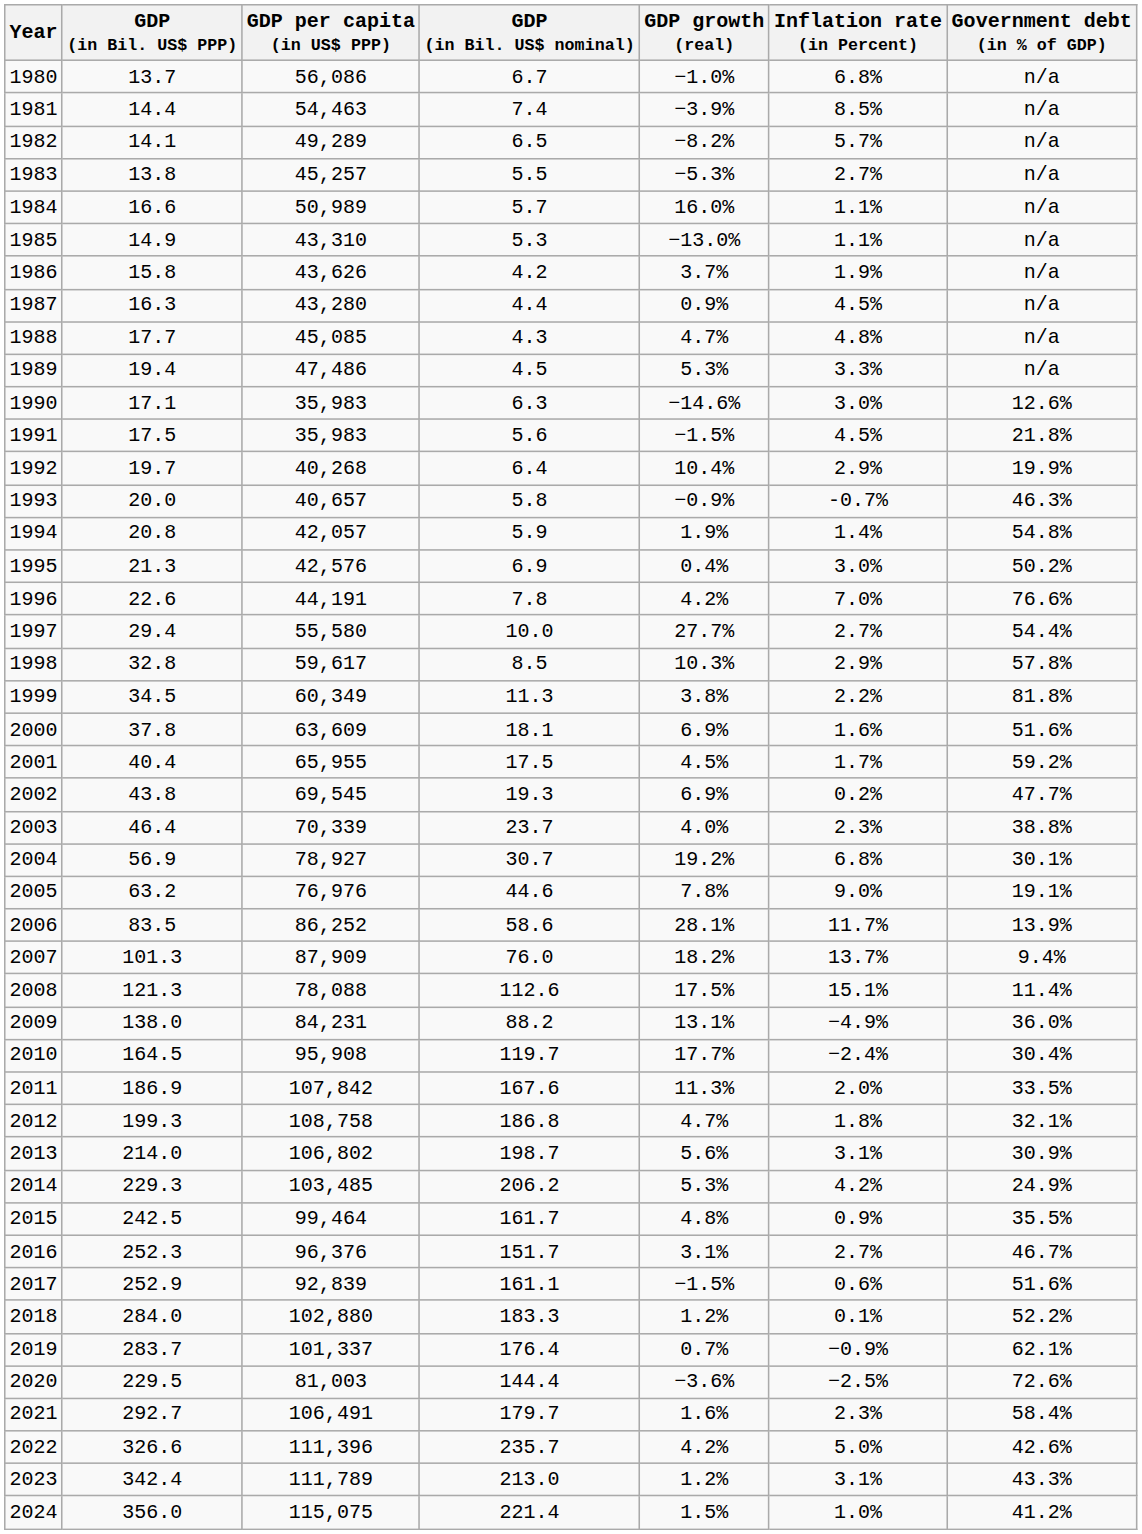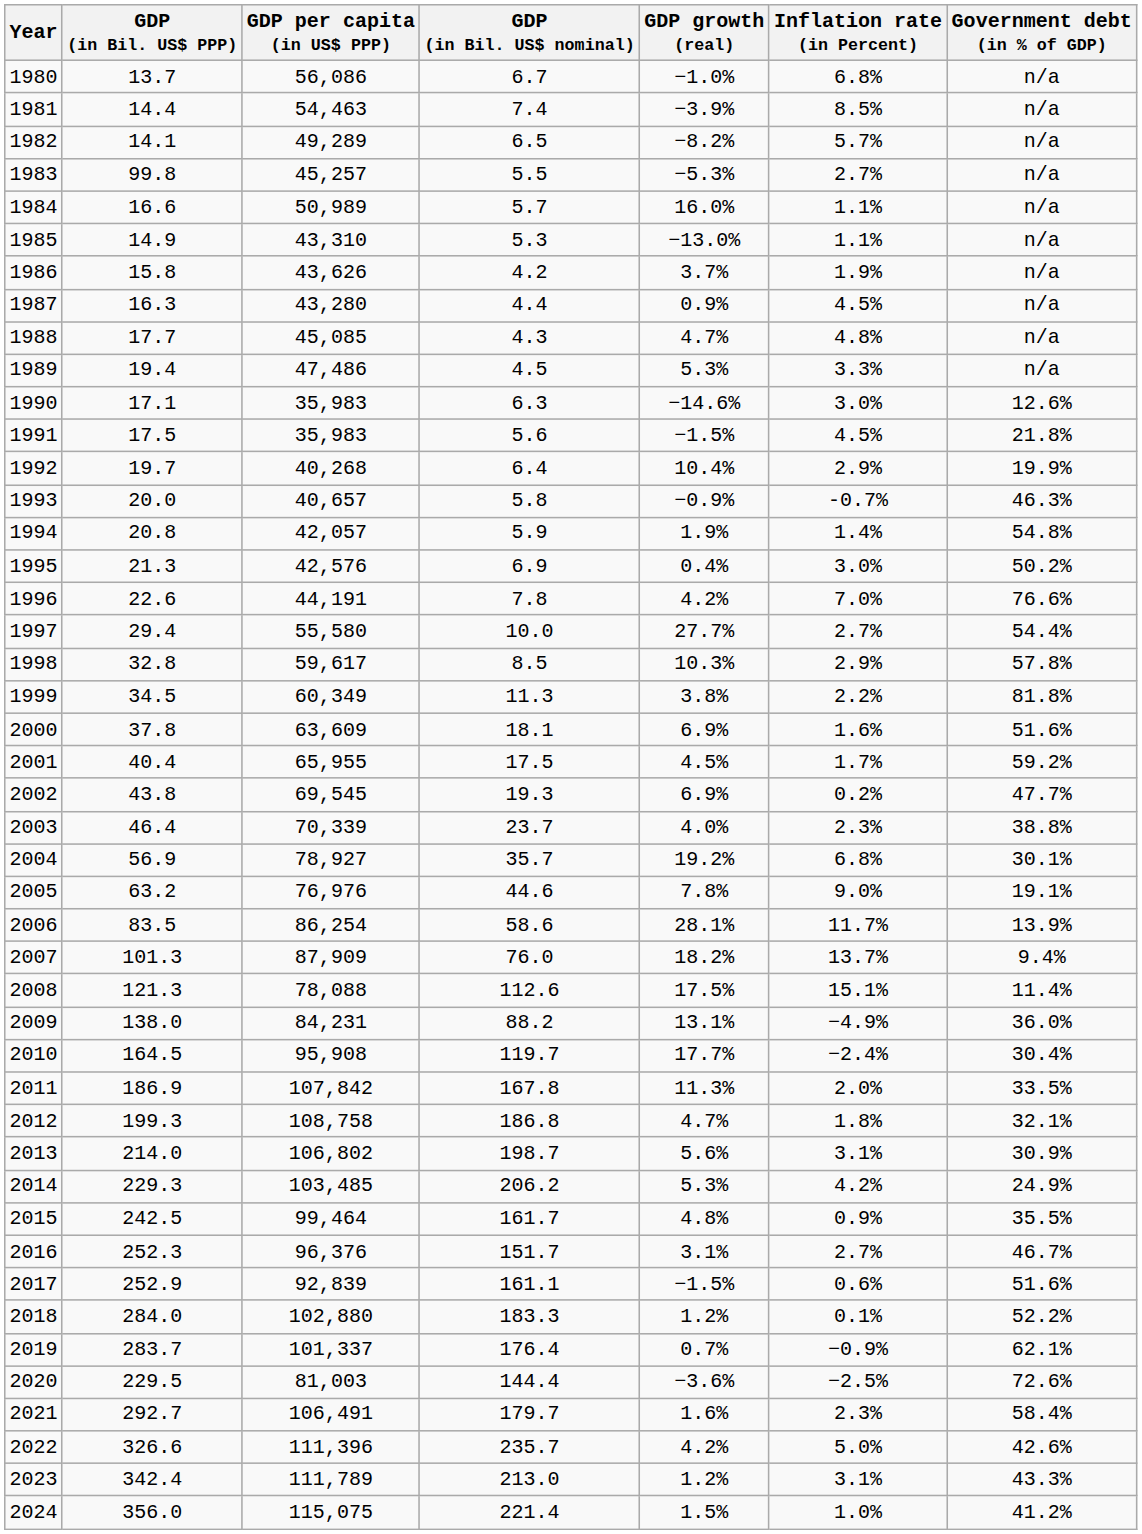 <table class="wikitable" style="text-align:center;">
 <tr>
 <th>Year</th>
 <th>GDP<br><small>(in Bil. US$ PPP)</small></th>
 <th>GDP per capita<br><small>(in US$ PPP)</small></th>
 <th>GDP<br><small>(in Bil. US$ nominal)</small></th>
 <th>GDP growth<br><small>(real)</small></th>
 <th>Inflation rate<br><small>(in Percent)</small></th>
 <th>Government debt<br><small>(in % of GDP)</small></th>
 </tr>
 <tr>
 <td>1980</td>
 <td>13.7</td>
 <td>56,086</td>
 <td>6.7</td>
 <td>−1.0%</td>
 <td>6.8%</td>
 <td>n/a</td>
 </tr>
 <tr>
 <td>1981</td>
 <td>14.4</td>
 <td>54,463</td>
 <td>7.4</td>
 <td>−3.9%</td>
 <td>8.5%</td>
 <td>n/a</td>
 </tr>
 <tr>
 <td>1982</td>
 <td>14.1</td>
 <td>49,289</td>
 <td>6.5</td>
 <td>−8.2%</td>
 <td>5.7%</td>
 <td>n/a</td>
 </tr>
 <tr>
 <td>1983</td>
-<td>13.8</td>
+<td>99.8</td>
 <td>45,257</td>
 <td>5.5</td>
 <td>−5.3%</td>
 <td>2.7%</td>
 <td>n/a</td>
 </tr>
 <tr>
 <td>1984</td>
 <td>16.6</td>
 <td>50,989</td>
 <td>5.7</td>
 <td>16.0%</td>
 <td>1.1%</td>
 <td>n/a</td>
 </tr>
 <tr>
 <td>1985</td>
 <td>14.9</td>
 <td>43,310</td>
 <td>5.3</td>
 <td>−13.0%</td>
 <td>1.1%</td>
 <td>n/a</td>
 </tr>
 <tr>
 <td>1986</td>
 <td>15.8</td>
 <td>43,626</td>
 <td>4.2</td>
 <td>3.7%</td>
 <td>1.9%</td>
 <td>n/a</td>
 </tr>
 <tr>
 <td>1987</td>
 <td>16.3</td>
 <td>43,280</td>
 <td>4.4</td>
 <td>0.9%</td>
 <td>4.5%</td>
 <td>n/a</td>
 </tr>
 <tr>
 <td>1988</td>
 <td>17.7</td>
 <td>45,085</td>
 <td>4.3</td>
 <td>4.7%</td>
 <td>4.8%</td>
 <td>n/a</td>
 </tr>
 <tr>
 <td>1989</td>
 <td>19.4</td>
 <td>47,486</td>
 <td>4.5</td>
 <td>5.3%</td>
 <td>3.3%</td>
 <td>n/a</td>
 </tr>
 <tr>
 <td>1990</td>
 <td>17.1</td>
 <td>35,983</td>
 <td>6.3</td>
 <td>−14.6%</td>
 <td>3.0%</td>
 <td>12.6%</td>
 </tr>
 <tr>
 <td>1991</td>
 <td>17.5</td>
 <td>35,983</td>
 <td>5.6</td>
 <td>−1.5%</td>
 <td>4.5%</td>
 <td>21.8%</td>
 </tr>
 <tr>
 <td>1992</td>
 <td>19.7</td>
 <td>40,268</td>
 <td>6.4</td>
 <td>10.4%</td>
 <td>2.9%</td>
 <td>19.9%</td>
 </tr>
 <tr>
 <td>1993</td>
 <td>20.0</td>
 <td>40,657</td>
 <td>5.8</td>
 <td>−0.9%</td>
 <td>-0.7%</td>
 <td>46.3%</td>
 </tr>
 <tr>
 <td>1994</td>
 <td>20.8</td>
 <td>42,057</td>
 <td>5.9</td>
 <td>1.9%</td>
 <td>1.4%</td>
 <td>54.8%</td>
 </tr>
 <tr>
 <td>1995</td>
 <td>21.3</td>
 <td>42,576</td>
 <td>6.9</td>
 <td>0.4%</td>
 <td>3.0%</td>
 <td>50.2%</td>
 </tr>
 <tr>
 <td>1996</td>
 <td>22.6</td>
 <td>44,191</td>
 <td>7.8</td>
 <td>4.2%</td>
 <td>7.0%</td>
 <td>76.6%</td>
 </tr>
 <tr>
 <td>1997</td>
 <td>29.4</td>
 <td>55,580</td>
 <td>10.0</td>
 <td>27.7%</td>
 <td>2.7%</td>
 <td>54.4%</td>
 </tr>
 <tr>
 <td>1998</td>
 <td>32.8</td>
 <td>59,617</td>
 <td>8.5</td>
 <td>10.3%</td>
 <td>2.9%</td>
 <td>57.8%</td>
 </tr>
 <tr>
 <td>1999</td>
 <td>34.5</td>
 <td>60,349</td>
 <td>11.3</td>
 <td>3.8%</td>
 <td>2.2%</td>
 <td>81.8%</td>
 </tr>
 <tr>
 <td>2000</td>
 <td>37.8</td>
 <td>63,609</td>
 <td>18.1</td>
 <td>6.9%</td>
 <td>1.6%</td>
 <td>51.6%</td>
 </tr>
 <tr>
 <td>2001</td>
 <td>40.4</td>
 <td>65,955</td>
 <td>17.5</td>
 <td>4.5%</td>
 <td>1.7%</td>
 <td>59.2%</td>
 </tr>
 <tr>
 <td>2002</td>
 <td>43.8</td>
 <td>69,545</td>
 <td>19.3</td>
 <td>6.9%</td>
 <td>0.2%</td>
 <td>47.7%</td>
 </tr>
 <tr>
 <td>2003</td>
 <td>46.4</td>
 <td>70,339</td>
 <td>23.7</td>
 <td>4.0%</td>
 <td>2.3%</td>
 <td>38.8%</td>
 </tr>
 <tr>
 <td>2004</td>
 <td>56.9</td>
 <td>78,927</td>
-<td>30.7</td>
+<td>35.7</td>
 <td>19.2%</td>
 <td>6.8%</td>
 <td>30.1%</td>
 </tr>
 <tr>
 <td>2005</td>
 <td>63.2</td>
 <td>76,976</td>
 <td>44.6</td>
 <td>7.8%</td>
 <td>9.0%</td>
 <td>19.1%</td>
 </tr>
 <tr>
 <td>2006</td>
 <td>83.5</td>
-<td>86,252</td>
+<td>86,254</td>
 <td>58.6</td>
 <td>28.1%</td>
 <td>11.7%</td>
 <td>13.9%</td>
 </tr>
 <tr>
 <td>2007</td>
 <td>101.3</td>
 <td>87,909</td>
 <td>76.0</td>
 <td>18.2%</td>
 <td>13.7%</td>
 <td>9.4%</td>
 </tr>
 <tr>
 <td>2008</td>
 <td>121.3</td>
 <td>78,088</td>
 <td>112.6</td>
 <td>17.5%</td>
 <td>15.1%</td>
 <td>11.4%</td>
 </tr>
 <tr>
 <td>2009</td>
 <td>138.0</td>
 <td>84,231</td>
 <td>88.2</td>
 <td>13.1%</td>
 <td>−4.9%</td>
 <td>36.0%</td>
 </tr>
 <tr>
 <td>2010</td>
 <td>164.5</td>
 <td>95,908</td>
 <td>119.7</td>
 <td>17.7%</td>
 <td>−2.4%</td>
 <td>30.4%</td>
 </tr>
 <tr>
 <td>2011</td>
 <td>186.9</td>
 <td>107,842</td>
-<td>167.6</td>
+<td>167.8</td>
 <td>11.3%</td>
 <td>2.0%</td>
 <td>33.5%</td>
 </tr>
 <tr>
 <td>2012</td>
 <td>199.3</td>
 <td>108,758</td>
 <td>186.8</td>
 <td>4.7%</td>
 <td>1.8%</td>
 <td>32.1%</td>
 </tr>
 <tr>
 <td>2013</td>
 <td>214.0</td>
 <td>106,802</td>
 <td>198.7</td>
 <td>5.6%</td>
 <td>3.1%</td>
 <td>30.9%</td>
 </tr>
 <tr>
 <td>2014</td>
 <td>229.3</td>
 <td>103,485</td>
 <td>206.2</td>
 <td>5.3%</td>
 <td>4.2%</td>
 <td>24.9%</td>
 </tr>
 <tr>
 <td>2015</td>
 <td>242.5</td>
 <td>99,464</td>
 <td>161.7</td>
 <td>4.8%</td>
 <td>0.9%</td>
 <td>35.5%</td>
 </tr>
 <tr>
 <td>2016</td>
 <td>252.3</td>
 <td>96,376</td>
 <td>151.7</td>
 <td>3.1%</td>
 <td>2.7%</td>
 <td>46.7%</td>
 </tr>
 <tr>
 <td>2017</td>
 <td>252.9</td>
 <td>92,839</td>
 <td>161.1</td>
 <td>−1.5%</td>
 <td>0.6%</td>
 <td>51.6%</td>
 </tr>
 <tr>
 <td>2018</td>
 <td>284.0</td>
 <td>102,880</td>
 <td>183.3</td>
 <td>1.2%</td>
 <td>0.1%</td>
 <td>52.2%</td>
 </tr>
 <tr>
 <td>2019</td>
 <td>283.7</td>
 <td>101,337</td>
 <td>176.4</td>
 <td>0.7%</td>
 <td>−0.9%</td>
 <td>62.1%</td>
 </tr>
 <tr>
 <td>2020</td>
 <td>229.5</td>
 <td>81,003</td>
 <td>144.4</td>
 <td>−3.6%</td>
 <td>−2.5%</td>
 <td>72.6%</td>
 </tr>
 <tr>
 <td>2021</td>
 <td>292.7</td>
 <td>106,491</td>
 <td>179.7</td>
 <td>1.6%</td>
 <td>2.3%</td>
 <td>58.4%</td>
 </tr>
 <tr>
 <td>2022</td>
 <td>326.6</td>
 <td>111,396</td>
 <td>235.7</td>
 <td>4.2%</td>
 <td>5.0%</td>
 <td>42.6%</td>
 </tr>
 <tr>
 <td>2023</td>
 <td>342.4</td>
 <td>111,789</td>
 <td>213.0</td>
 <td>1.2%</td>
 <td>3.1%</td>
 <td>43.3%</td>
 </tr>
 <tr>
 <td>2024</td>
 <td>356.0</td>
 <td>115,075</td>
 <td>221.4</td>
 <td>1.5%</td>
 <td>1.0%</td>
 <td>41.2%</td>
 </tr>
 </table>
